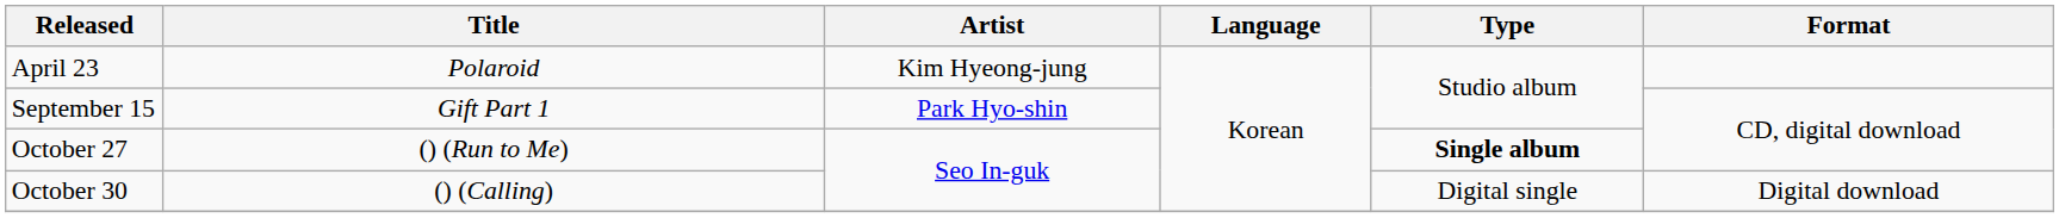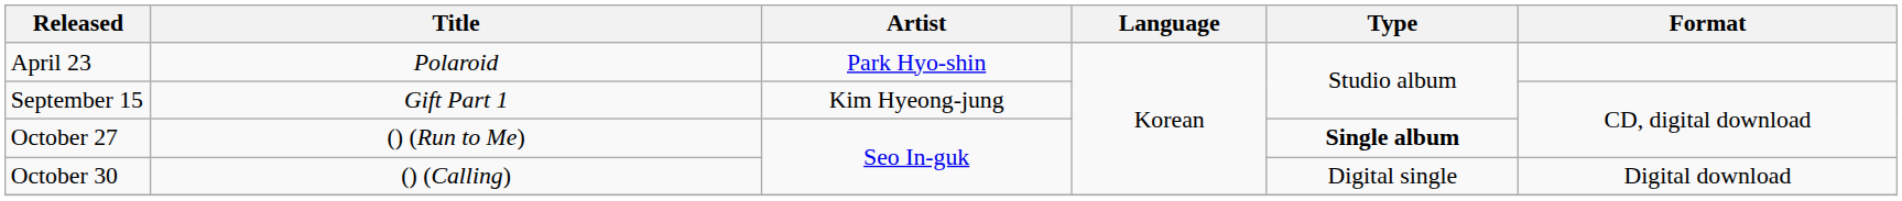 <table class="wikitable"  style="width:100%">
 <tr>
 <th width=90px>Released</th>
 <th width=400px>Title</th>
 <th width=200px>Artist</th>
 <th>Language</th>
 <th>Type</th>
 <th>Format</th>
 </tr>
 <tr>
 <td>April 23</td>
 <td align="center"><em>Polaroid</em></td>
-<td align="center">Kim Hyeong-jung</td>
+<td align="center"><a href='#'>Park Hyo-shin</a></td>
 <td align="center" rowspan="4">Korean</td>
 <td align="center" rowspan="2">Studio album</td>
 <td></td>
 </tr>
 <tr>
 <td>September 15</td>
 <td align="center"><em>Gift Part 1</em></td>
-<td align="center"><a href='#'>Park Hyo-shin</a></td>
+<td align="center">Kim Hyeong-jung</td>
 <td align="center" rowspan="2">CD, digital download</td>
 </tr>
 <tr>
 <td>October 27</td>
 <td align="center">() (<em>Run to Me</em>)</td>
 <td align="center" rowspan="2"><a href='#'>Seo In-guk</a></td>
 <td align="center"><strong>Single album</strong></td>
 </tr>
 <tr>
 <td>October 30</td>
 <td align="center">() (<em>Calling</em>)</td>
 <td align="center">Digital single</td>
 <td align="center">Digital download</td>
 </tr>
 <tr>
 </tr>
 </table>
